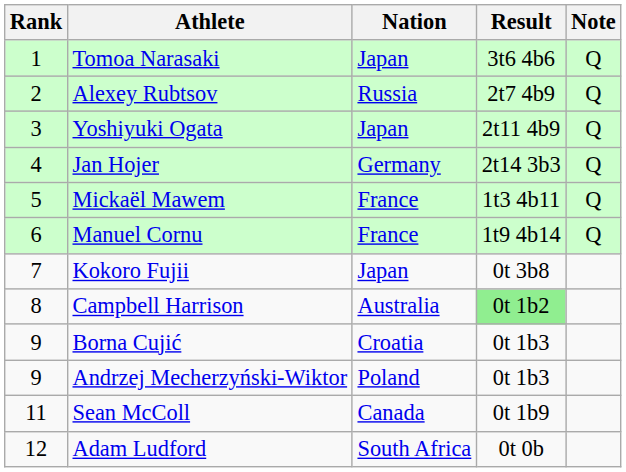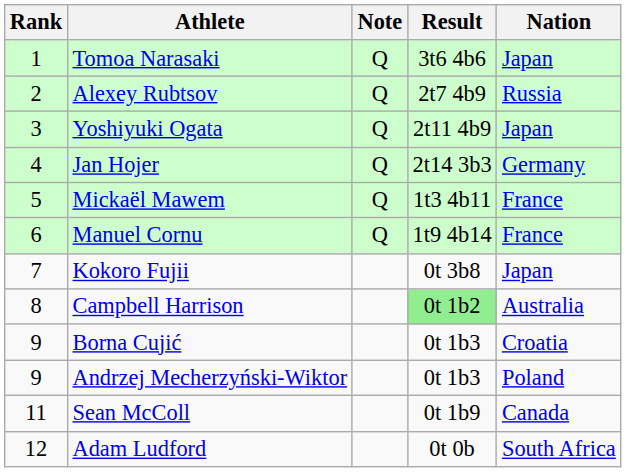 <table class="wikitable sortable" style="text-align:center">
 <tr>
 <th>Rank</th>
 <th>Athlete</th>
+<th>Note</th>
+<th>Result</th>
 <th>Nation</th>
-<th>Result</th>
-<th>Note</th>
 </tr>
 <tr bgcolor=ccffcc>
 <td>1</td>
 <td align=left><a href='#'>Tomoa Narasaki</a></td>
+<td>Q</td>
+<td>3t6 4b6</td>
 <td align=left> <a href='#'>Japan</a></td>
-<td>3t6 4b6</td>
-<td>Q</td>
 </tr>
 <tr bgcolor=ccffcc>
 <td>2</td>
 <td align=left><a href='#'>Alexey Rubtsov</a></td>
+<td>Q</td>
+<td>2t7 4b9</td>
 <td align=left> <a href='#'>Russia</a></td>
-<td>2t7 4b9</td>
-<td>Q</td>
 </tr>
 <tr bgcolor=ccffcc>
 <td>3</td>
 <td align=left><a href='#'>Yoshiyuki Ogata</a></td>
+<td>Q</td>
+<td>2t11 4b9</td>
 <td align=left> <a href='#'>Japan</a></td>
-<td>2t11 4b9</td>
-<td>Q</td>
 </tr>
 <tr bgcolor=ccffcc>
 <td>4</td>
 <td align=left><a href='#'>Jan Hojer</a></td>
+<td>Q</td>
+<td>2t14 3b3</td>
 <td align=left> <a href='#'>Germany</a></td>
-<td>2t14 3b3</td>
-<td>Q</td>
 </tr>
 <tr bgcolor=ccffcc>
 <td>5</td>
 <td align=left><a href='#'>Mickaël Mawem</a></td>
+<td>Q</td>
+<td>1t3 4b11</td>
 <td align=left> <a href='#'>France</a></td>
-<td>1t3 4b11</td>
-<td>Q</td>
 </tr>
 <tr bgcolor=ccffcc>
 <td>6</td>
 <td align=left><a href='#'>Manuel Cornu</a></td>
+<td>Q</td>
+<td>1t9 4b14</td>
 <td align=left> <a href='#'>France</a></td>
-<td>1t9 4b14</td>
-<td>Q</td>
 </tr>
 <tr>
 <td>7</td>
 <td align=left><a href='#'>Kokoro Fujii</a></td>
+<td></td>
+<td>0t 3b8</td>
 <td align=left> <a href='#'>Japan</a></td>
-<td>0t 3b8</td>
-<td></td>
 </tr>
 <tr>
 <td>8</td>
 <td align=left><a href='#'>Campbell Harrison</a></td>
+<td></td>
+<td style="background: lightgreen;">0t 1b2</td>
 <td align=left> <a href='#'>Australia</a></td>
-<td style="background: lightgreen;">0t 1b2</td>
-<td></td>
 </tr>
 <tr>
 <td>9</td>
 <td align=left><a href='#'>Borna Cujić</a></td>
+<td></td>
+<td>0t 1b3</td>
 <td align=left> <a href='#'>Croatia</a></td>
-<td>0t 1b3</td>
-<td></td>
 </tr>
 <tr>
 <td>9</td>
 <td align=left><a href='#'>Andrzej Mecherzyński-Wiktor</a></td>
+<td></td>
+<td>0t 1b3</td>
 <td align=left> <a href='#'>Poland</a></td>
-<td>0t 1b3</td>
-<td></td>
 </tr>
 <tr>
 <td>11</td>
 <td align=left><a href='#'>Sean McColl</a></td>
+<td></td>
+<td>0t 1b9</td>
 <td align=left> <a href='#'>Canada</a></td>
-<td>0t 1b9</td>
-<td></td>
 </tr>
 <tr>
 <td>12</td>
 <td align=left><a href='#'>Adam Ludford</a></td>
+<td></td>
+<td>0t 0b</td>
 <td align=left> <a href='#'>South Africa</a></td>
-<td>0t 0b</td>
-<td></td>
 </tr>
 </table>
